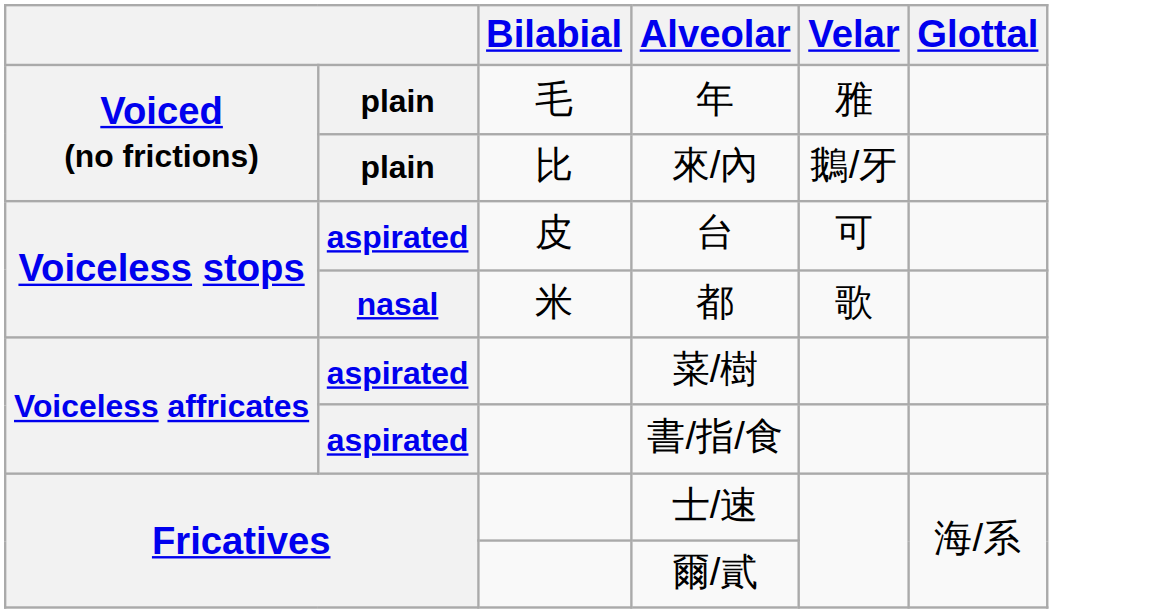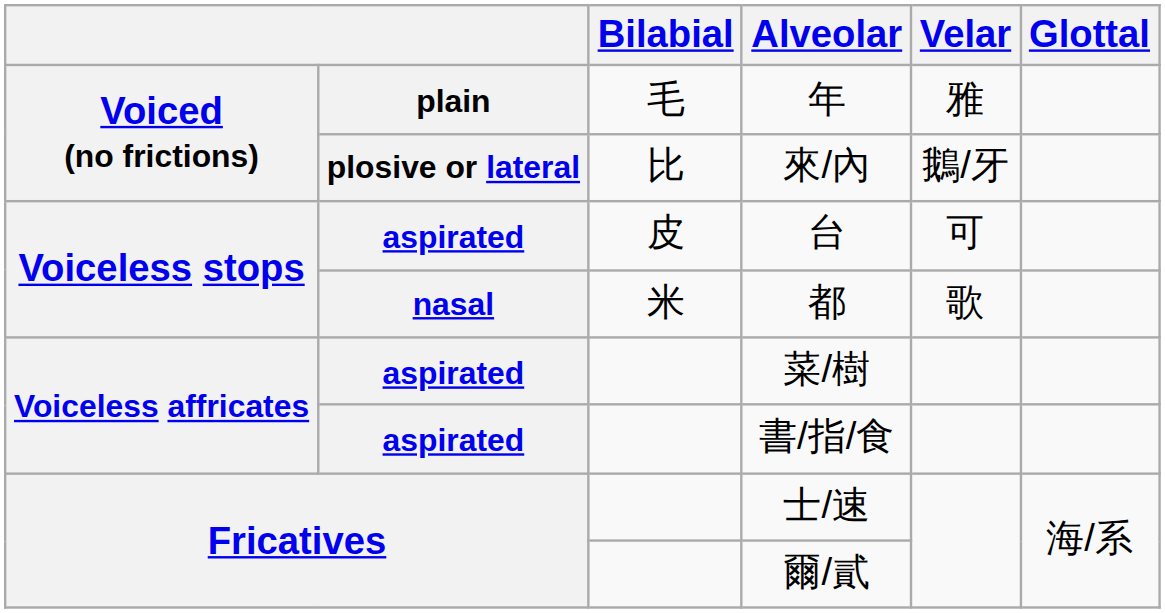 <table class="wikitable" style=text-align:center>
 <tr>
 <th colspan="2"></th>
 <th><a href='#'>Bilabial</a></th>
 <th><a href='#'>Alveolar</a></th>
 <th><a href='#'>Velar</a></th>
 <th><a href='#'>Glottal</a></th>
 </tr>
 <tr>
 <th rowspan="2"><a href='#'>Voiced</a><br><small>(no frictions)</small></th>
 <th><small>plain</small></th>
 <td> 毛</td>
 <td> 年</td>
 <td> 雅</td>
 <td></td>
 </tr>
 <tr>
-<th><small>plain</small></th>
+<th><small>plosive or <a href='#'>lateral</a></small></th>
 <td> 比</td>
 <td> 來/內</td>
 <td> 鵝/牙</td>
 <td></td>
 </tr>
 <tr>
 <th rowspan="2"><a href='#'>Voiceless</a> <a href='#'>stops</a></th>
 <th><small><a href='#'>aspirated</a></small></th>
 <td> 皮</td>
 <td> 台</td>
 <td> 可</td>
 <td></td>
 </tr>
 <tr>
 <th><small><a href='#'>nasal</a></small></th>
 <td> 米</td>
 <td> 都</td>
 <td> 歌</td>
 <td></td>
 </tr>
 <tr>
 <th rowspan="2"><small><a href='#'>Voiceless</a> <a href='#'>affricates</a></small></th>
 <th><small><a href='#'>aspirated</a></small></th>
 <td></td>
 <td> 菜/樹</td>
 <td></td>
 <td></td>
 </tr>
 <tr>
 <th><small><a href='#'>aspirated</a></small></th>
 <td></td>
 <td> 書/指/食</td>
 <td></td>
 <td></td>
 </tr>
 <tr>
 <th colspan="2" rowspan="2"><a href='#'>Fricatives</a></th>
 <td></td>
 <td> 士/速</td>
 <td rowspan="2"></td>
 <td rowspan="2"> 海/系</td>
 </tr>
 <tr>
 <td></td>
 <td> 爾/貳</td>
 </tr>
 </table>
